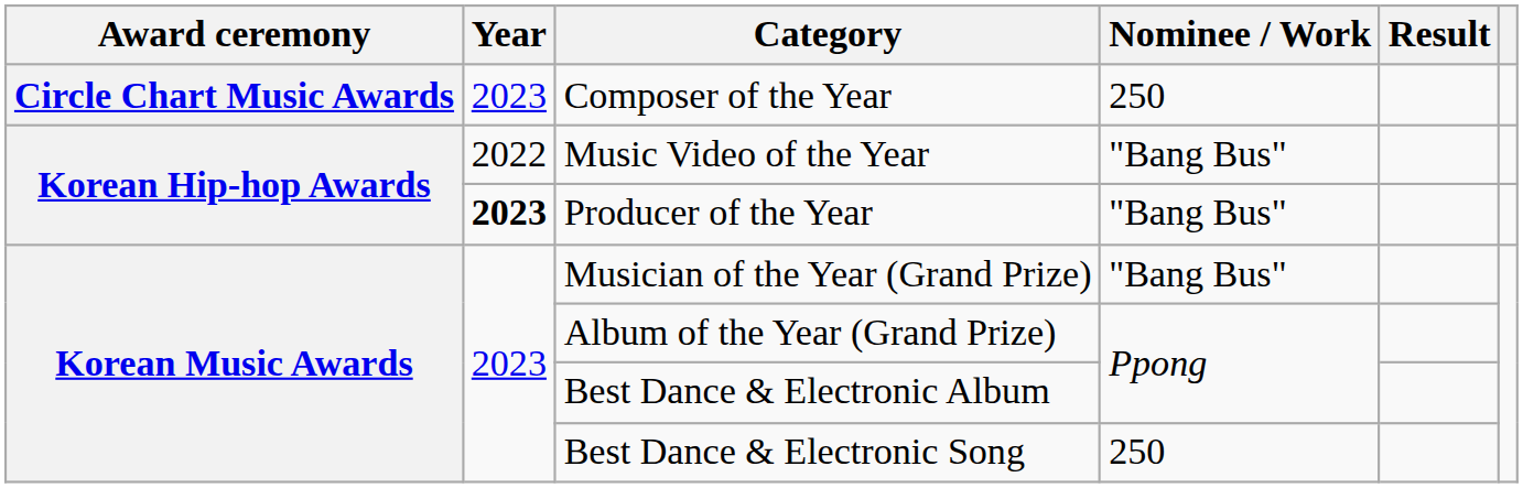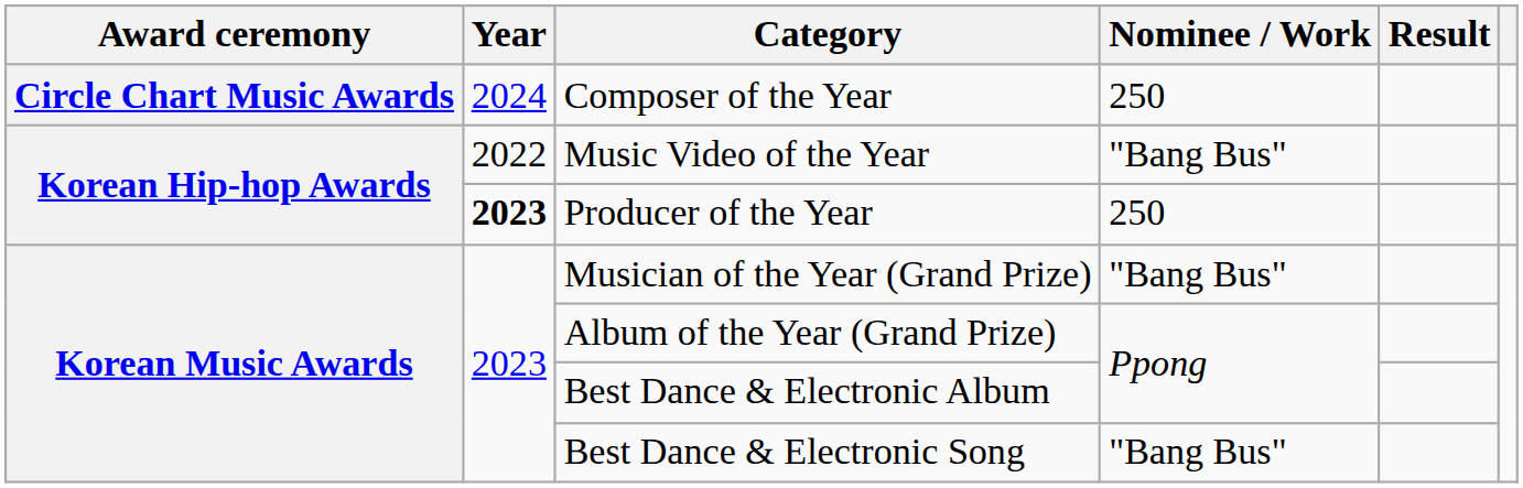 <table class="wikitable plainrowheaders sortable">
 <tr>
 <th scope="col">Award ceremony</th>
 <th scope="col">Year</th>
 <th scope="col">Category</th>
 <th scope="col">Nominee / Work</th>
 <th scope="col">Result</th>
 <th scope="col" class="unsortable"></th>
 </tr>
 <tr>
 <th scope="row"><a href='#'>Circle Chart Music Awards</a></th>
-<td style="text-align:left"><a href='#'>2023</a></td>
+<td style="text-align:left"><a href='#'>2024</a></td>
 <td style="text-align:left">Composer of the Year</td>
 <td style="text-align:left">250</td>
 <td></td>
 <td style="text-align:center"></td>
 </tr>
 <tr>
 <th scope="row" rowspan="2"><a href='#'>Korean Hip-hop Awards</a></th>
 <td style="text-align:center">2022</td>
 <td>Music Video of the Year</td>
 <td>"Bang Bus"</td>
 <td></td>
 <td></td>
 </tr>
 <tr>
 <td style="text-align:center"><strong>2023</strong></td>
 <td>Producer of the Year</td>
-<td>"Bang Bus"</td>
+<td>250</td>
 <td></td>
 <td style="text-align:center"></td>
 </tr>
 <tr>
 <th rowspan="4" scope="row"><a href='#'>Korean Music Awards</a></th>
 <td rowspan="4" style="text-align:center"><a href='#'>2023</a></td>
 <td>Musician of the Year (Grand Prize)</td>
 <td>"Bang Bus"</td>
 <td></td>
 <td rowspan="4" style="text-align:center"></td>
 </tr>
 <tr>
 <td>Album of the Year (Grand Prize)</td>
 <td rowspan="2"><em>Ppong</em></td>
 <td></td>
 </tr>
 <tr>
 <td>Best Dance & Electronic Album</td>
 <td></td>
 </tr>
 <tr>
 <td>Best Dance & Electronic Song</td>
-<td>250</td>
+<td>"Bang Bus"</td>
 <td></td>
 </tr>
 </table>
